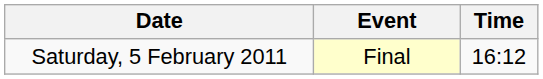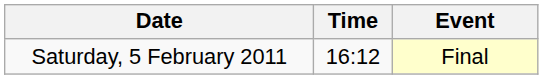 <table class = "wikitable" style="text-align:center;">
 <tr>
 <th width=220>Date</th>
+<th width=50>Time</th>
 <th width=100>Event</th>
-<th width=50>Time</th>
 </tr>
 <tr>
 <td>Saturday, 5 February 2011</td>
+<td>16:12</td>
 <td bgcolor=ffffcc>Final</td>
-<td>16:12</td>
 </tr>
 </table>
